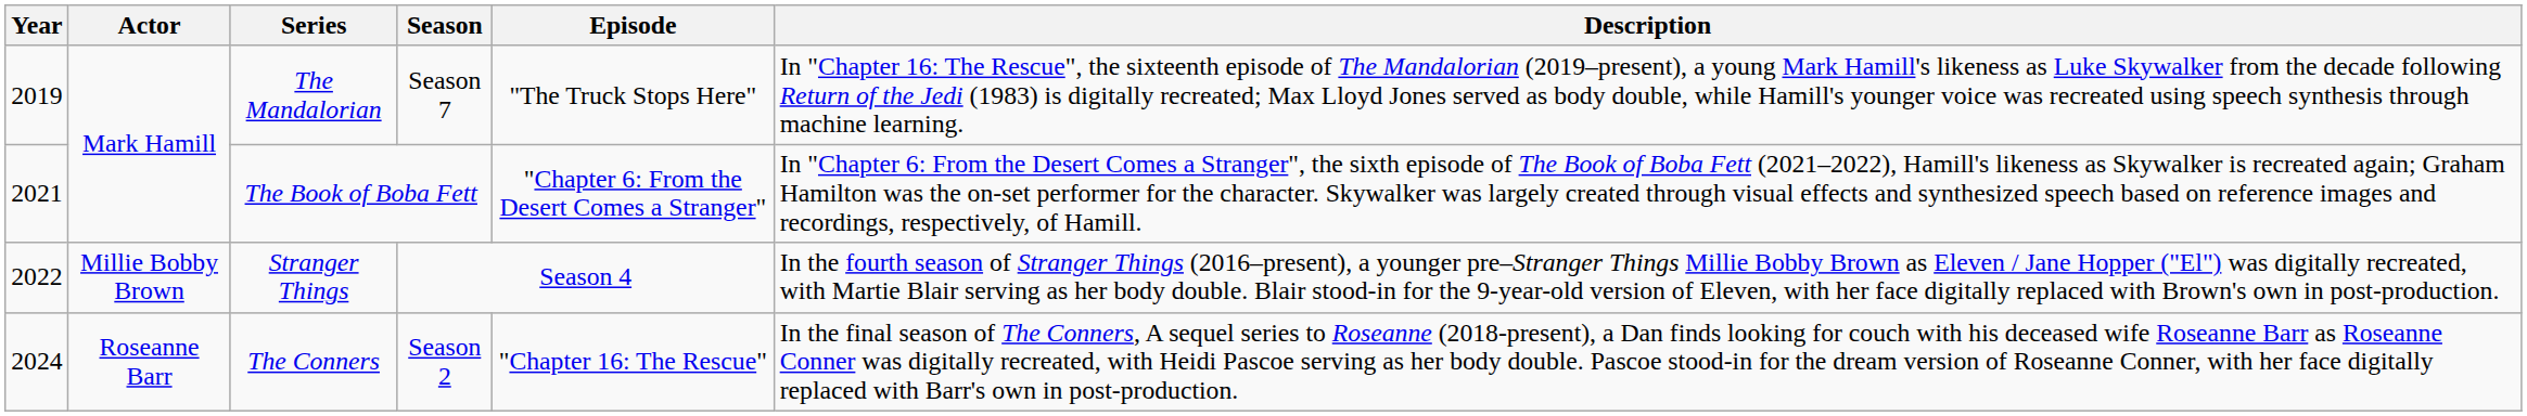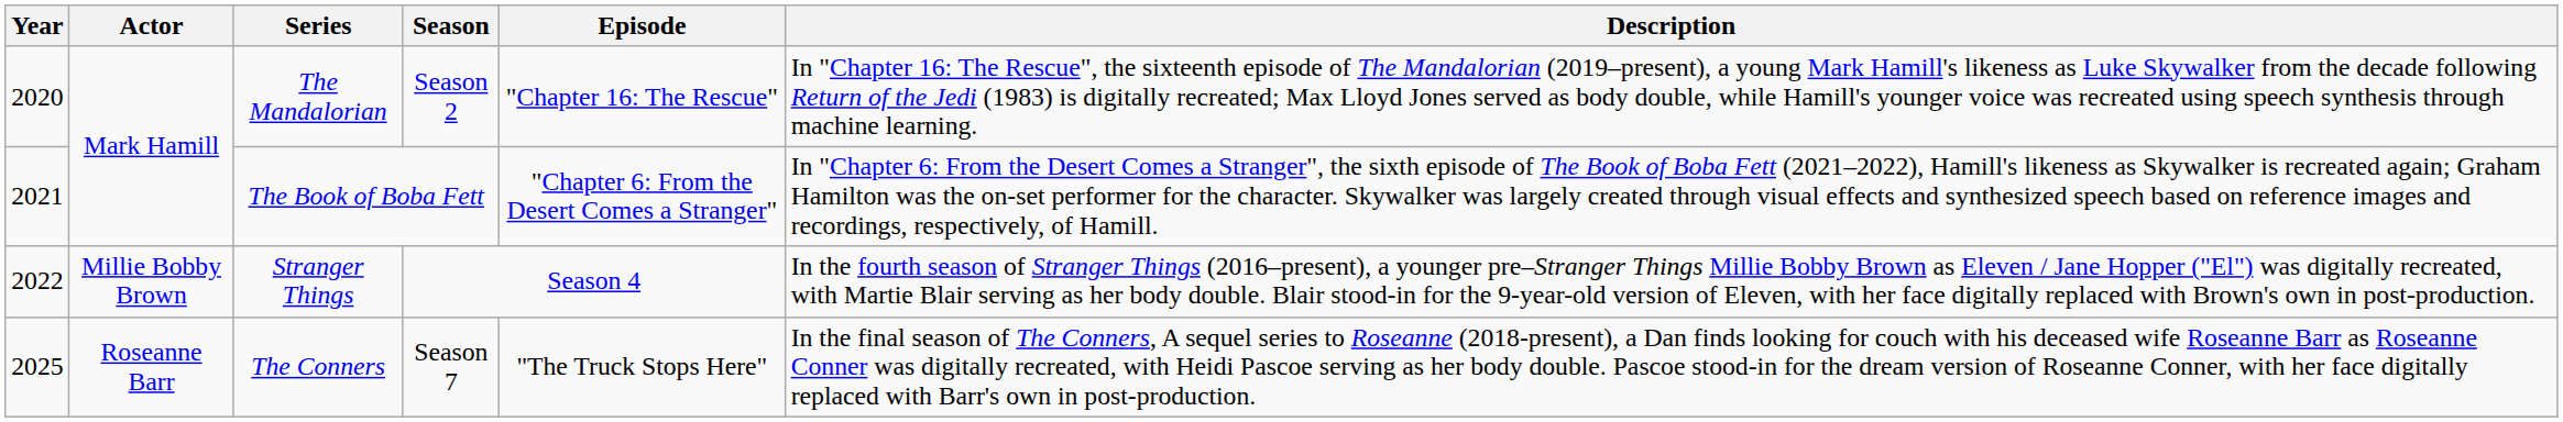 <table class="wikitable sortable">
 <tr>
 <th scope="col">Year</th>
 <th scope="col">Actor</th>
 <th scope="col">Series</th>
 <th scope="col">Season</th>
 <th scope="col">Episode</th>
 <th scope="col" class="unsortable" style="white-space:nowrap">Description</th>
 </tr>
 <tr>
-<td align="center">2019</td>
+<td align="center">2020</td>
 <td rowspan="2" align="center"><a href='#'>Mark Hamill</a></td>
 <td align="center"><em><a href='#'>The Mandalorian</a></em></td>
-<td align="center">Season 7</td>
-<td align="center">"The Truck Stops Here"</td>
+<td align="center"><a href='#'>Season 2</a></td>
+<td align="center">"<a href='#'>Chapter 16: The Rescue</a>"</td>
 <td>In "<a href='#'>Chapter 16: The Rescue</a>", the sixteenth episode of <em><a href='#'>The Mandalorian</a></em> (2019–present), a young <a href='#'>Mark Hamill</a>'s likeness as <a href='#'>Luke Skywalker</a> from the decade following <em><a href='#'>Return of the Jedi</a></em> (1983) is digitally recreated; Max Lloyd Jones served as body double, while Hamill's younger voice was recreated using speech synthesis through machine learning.</td>
 </tr>
 <tr>
 <td align="center">2021</td>
 <td colspan="2" align="center"><em><a href='#'>The Book of Boba Fett</a></em></td>
 <td align="center">"<a href='#'>Chapter 6: From the Desert Comes a Stranger</a>"</td>
 <td>In "<a href='#'>Chapter 6: From the Desert Comes a Stranger</a>", the sixth episode of <em><a href='#'>The Book of Boba Fett</a></em> (2021–2022), Hamill's likeness as Skywalker is recreated again; Graham Hamilton was the on-set performer for the character. Skywalker was largely created through visual effects and synthesized speech based on reference images and recordings, respectively, of Hamill.</td>
 </tr>
 <tr>
 <td align="center">2022</td>
 <td align="center"><a href='#'>Millie Bobby Brown</a></td>
 <td align="center"><em><a href='#'>Stranger Things</a></em></td>
 <td colspan="2" align="center"><a href='#'>Season 4</a></td>
 <td>In the <a href='#'>fourth season</a> of <em><a href='#'>Stranger Things</a></em> (2016–present), a younger pre–<em>Stranger Things</em> <a href='#'>Millie Bobby Brown</a> as <a href='#'>Eleven / Jane Hopper ("El")</a> was digitally recreated, with Martie Blair serving as her body double. Blair stood-in for the 9-year-old version of Eleven, with her face digitally replaced with Brown's own in post-production.</td>
 </tr>
 <tr>
-<td align="center">2024</td>
+<td align="center">2025</td>
 <td rowspan="2" align="center"><a href='#'>Roseanne Barr</a></td>
 <td align="center"><em><a href='#'>The Conners</a></em></td>
-<td align="center"><a href='#'>Season 2</a></td>
-<td align="center">"<a href='#'>Chapter 16: The Rescue</a>"</td>
+<td align="center">Season 7</td>
+<td align="center">"The Truck Stops Here"</td>
 <td>In the final season of <em><a href='#'>The Conners</a></em>, A sequel series to <em><a href='#'>Roseanne</a></em> (2018-present), a Dan finds looking for couch with his deceased wife <a href='#'>Roseanne Barr</a> as <a href='#'>Roseanne Conner</a> was digitally recreated, with Heidi Pascoe serving as her body double. Pascoe stood-in for the dream version of Roseanne Conner, with her face digitally replaced with Barr's own in post-production.</td>
 </tr>
 </table>
